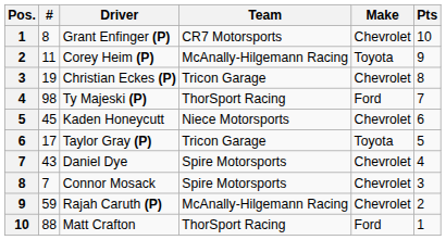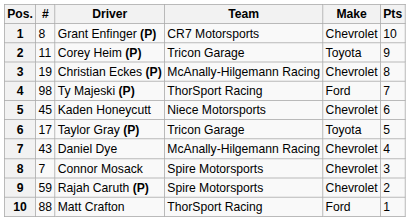 <table class="wikitable" style="font-size:95%">
 <tr>
 <th>Pos.</th>
 <th>#</th>
 <th>Driver</th>
 <th>Team</th>
 <th>Make</th>
 <th>Pts</th>
 </tr>
 <tr>
 <th>1</th>
 <td>8</td>
 <td>Grant Enfinger <strong>(P)</strong></td>
 <td>CR7 Motorsports</td>
 <td>Chevrolet</td>
 <td>10</td>
 </tr>
 <tr>
 <th>2</th>
 <td>11</td>
 <td>Corey Heim <strong>(P)</strong></td>
-<td>McAnally-Hilgemann Racing</td>
+<td>Tricon Garage</td>
 <td>Toyota</td>
 <td>9</td>
 </tr>
 <tr>
 <th>3</th>
 <td>19</td>
 <td>Christian Eckes <strong>(P)</strong></td>
-<td>Tricon Garage</td>
+<td>McAnally-Hilgemann Racing</td>
 <td>Chevrolet</td>
 <td>8</td>
 </tr>
 <tr>
 <th>4</th>
 <td>98</td>
 <td>Ty Majeski <strong>(P)</strong></td>
 <td>ThorSport Racing</td>
 <td>Ford</td>
 <td>7</td>
 </tr>
 <tr>
 <th>5</th>
 <td>45</td>
 <td>Kaden Honeycutt</td>
 <td>Niece Motorsports</td>
 <td>Chevrolet</td>
 <td>6</td>
 </tr>
 <tr>
 <th>6</th>
 <td>17</td>
 <td>Taylor Gray <strong>(P)</strong></td>
 <td>Tricon Garage</td>
 <td>Toyota</td>
 <td>5</td>
 </tr>
 <tr>
 <th>7</th>
 <td>43</td>
 <td>Daniel Dye</td>
-<td>Spire Motorsports</td>
+<td>McAnally-Hilgemann Racing</td>
 <td>Chevrolet</td>
 <td>4</td>
 </tr>
 <tr>
 <th>8</th>
 <td>7</td>
 <td>Connor Mosack</td>
 <td>Spire Motorsports</td>
 <td>Chevrolet</td>
 <td>3</td>
 </tr>
 <tr>
 <th>9</th>
 <td>59</td>
 <td>Rajah Caruth <strong>(P)</strong></td>
-<td>McAnally-Hilgemann Racing</td>
+<td>Spire Motorsports</td>
 <td>Chevrolet</td>
 <td>2</td>
 </tr>
 <tr>
 <th>10</th>
 <td>88</td>
 <td>Matt Crafton</td>
 <td>ThorSport Racing</td>
 <td>Ford</td>
 <td>1</td>
 </tr>
 </table>
